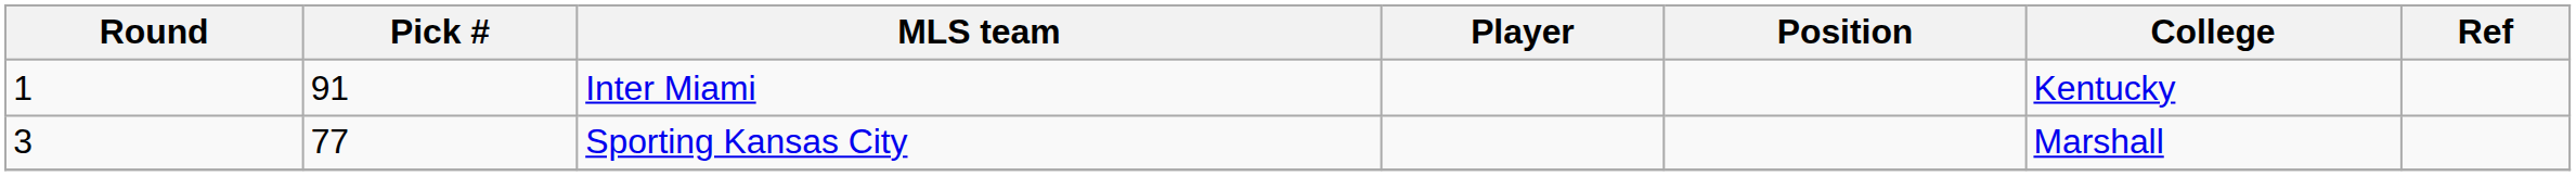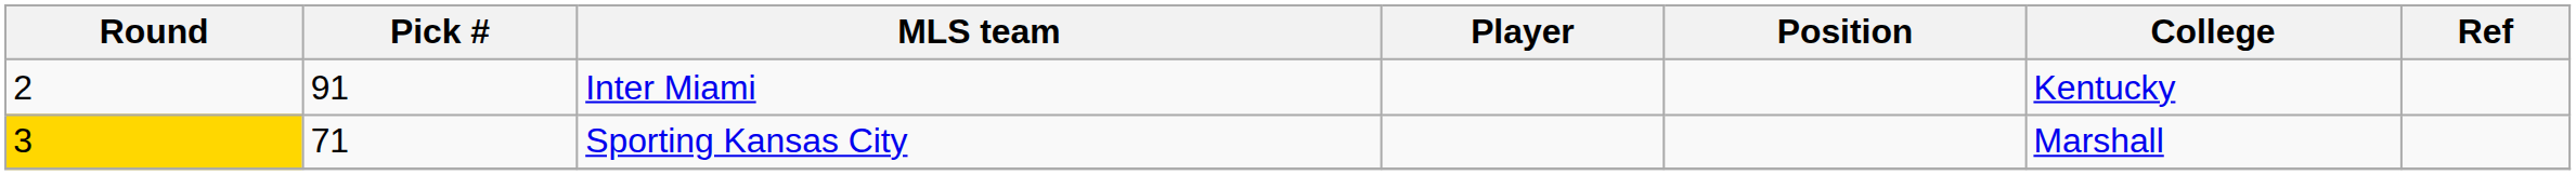 <table class="wikitable sortable" style="width:60%">
 <tr>
 <th>Round</th>
 <th>Pick #</th>
 <th>MLS team</th>
 <th>Player</th>
 <th>Position</th>
 <th>College</th>
 <th class="unsortable">Ref</th>
 </tr>
 <tr>
-<td>1</td>
+<td>2</td>
 <td>91</td>
 <td><a href='#'>Inter Miami</a></td>
 <td></td>
 <td></td>
 <td><a href='#'>Kentucky</a></td>
 <td></td>
 </tr>
 <tr>
-<td>3</td>
-<td>77</td>
+<td style="background: gold;">3</td>
+<td>71</td>
 <td><a href='#'>Sporting Kansas City</a></td>
 <td></td>
 <td></td>
 <td><a href='#'>Marshall</a></td>
 <td></td>
 </tr>
 <tr>
 </tr>
 </table>
